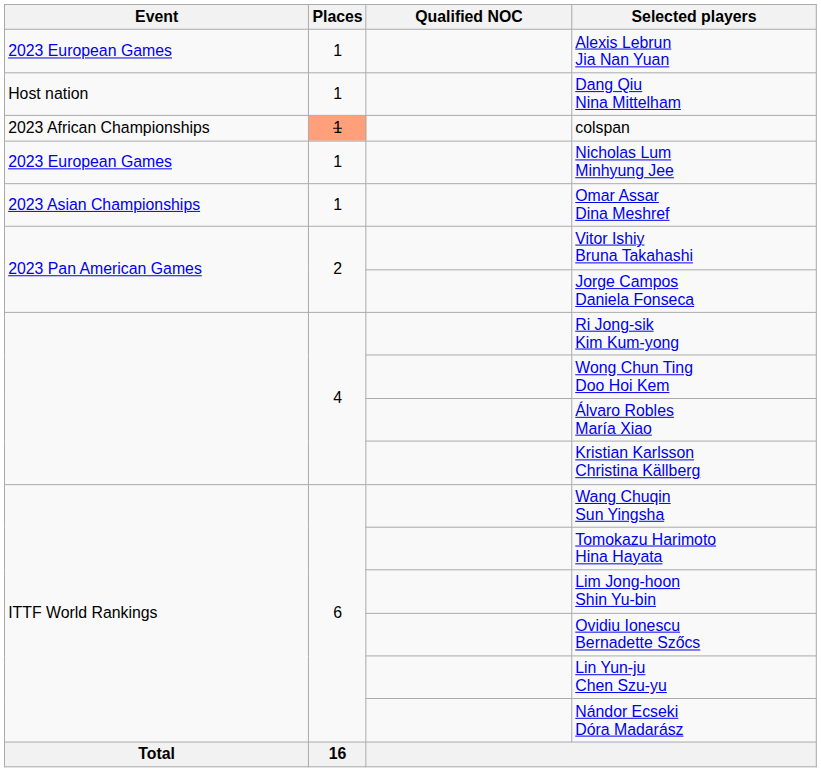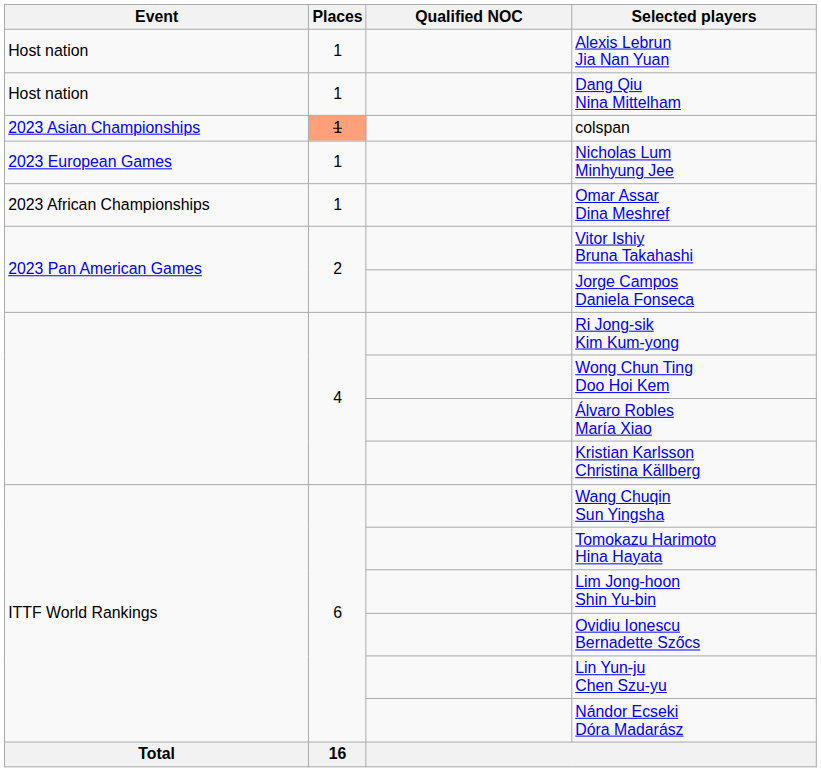 <table class="wikitable" style="text-align:left; font-size:100%">
 <tr>
 <th width=300>Event</th>
 <th>Places</th>
 <th width=200>Qualified NOC</th>
 <th width=240>Selected players</th>
 </tr>
 <tr>
-<td><a href='#'>2023 European Games</a></td>
+<td>Host nation</td>
 <td align=center>1</td>
 <td></td>
 <td><a href='#'>Alexis Lebrun</a><br><a href='#'>Jia Nan Yuan</a></td>
 </tr>
 <tr>
 <td>Host nation</td>
 <td align=center>1</td>
 <td></td>
 <td><a href='#'>Dang Qiu</a><br><a href='#'>Nina Mittelham</a></td>
 </tr>
 <tr>
-<td>2023 African Championships</td>
+<td><a href='#'>2023 Asian Championships</a> </td>
 <td align=center style="background: lightsalmon;"><s>1</s></td>
 <td><s></s></td>
 <td>colspan</td>
 </tr>
 <tr>
 <td><a href='#'>2023 European Games</a></td>
 <td align=center>1</td>
 <td></td>
 <td><a href='#'>Nicholas Lum</a><br><a href='#'>Minhyung Jee</a></td>
 </tr>
 <tr>
-<td><a href='#'>2023 Asian Championships</a> </td>
+<td>2023 African Championships</td>
 <td align=center>1</td>
 <td></td>
 <td><a href='#'>Omar Assar</a><br><a href='#'>Dina Meshref</a></td>
 </tr>
 <tr>
 <td rowspan=2 nowrap><a href='#'>2023 Pan American Games</a></td>
 <td rowspan=2 align=center>2</td>
 <td></td>
 <td><a href='#'>Vitor Ishiy</a><br><a href='#'>Bruna Takahashi</a></td>
 </tr>
 <tr>
 <td></td>
 <td><a href='#'>Jorge Campos</a><br><a href='#'>Daniela Fonseca</a></td>
 </tr>
 <tr>
 <td rowspan=4></td>
 <td rowspan=4 align=center>4</td>
 <td></td>
 <td><a href='#'>Ri Jong-sik</a><br><a href='#'>Kim Kum-yong</a></td>
 </tr>
 <tr>
 <td></td>
 <td><a href='#'>Wong Chun Ting</a><br><a href='#'>Doo Hoi Kem</a></td>
 </tr>
 <tr>
 <td></td>
 <td><a href='#'>Álvaro Robles</a><br><a href='#'>María Xiao</a></td>
 </tr>
 <tr>
 <td></td>
 <td><a href='#'>Kristian Karlsson</a><br><a href='#'>Christina Källberg</a></td>
 </tr>
 <tr>
 <td rowspan=6>ITTF World Rankings</td>
 <td rowspan=6 align=center>6</td>
 <td></td>
 <td><a href='#'>Wang Chuqin</a><br><a href='#'>Sun Yingsha</a></td>
 </tr>
 <tr>
 <td></td>
 <td><a href='#'>Tomokazu Harimoto</a><br><a href='#'>Hina Hayata</a></td>
 </tr>
 <tr>
 <td></td>
 <td><a href='#'>Lim Jong-hoon</a><br><a href='#'>Shin Yu-bin</a></td>
 </tr>
 <tr>
 <td></td>
 <td><a href='#'>Ovidiu Ionescu</a><br><a href='#'>Bernadette Szőcs</a></td>
 </tr>
 <tr>
 <td></td>
 <td><a href='#'>Lin Yun-ju</a><br><a href='#'>Chen Szu-yu</a></td>
 </tr>
 <tr>
 <td></td>
 <td><a href='#'>Nándor Ecseki</a><br><a href='#'>Dóra Madarász</a></td>
 </tr>
 <tr>
 <th>Total</th>
 <th>16</th>
 <th colspan=2></th>
 </tr>
 </table>
